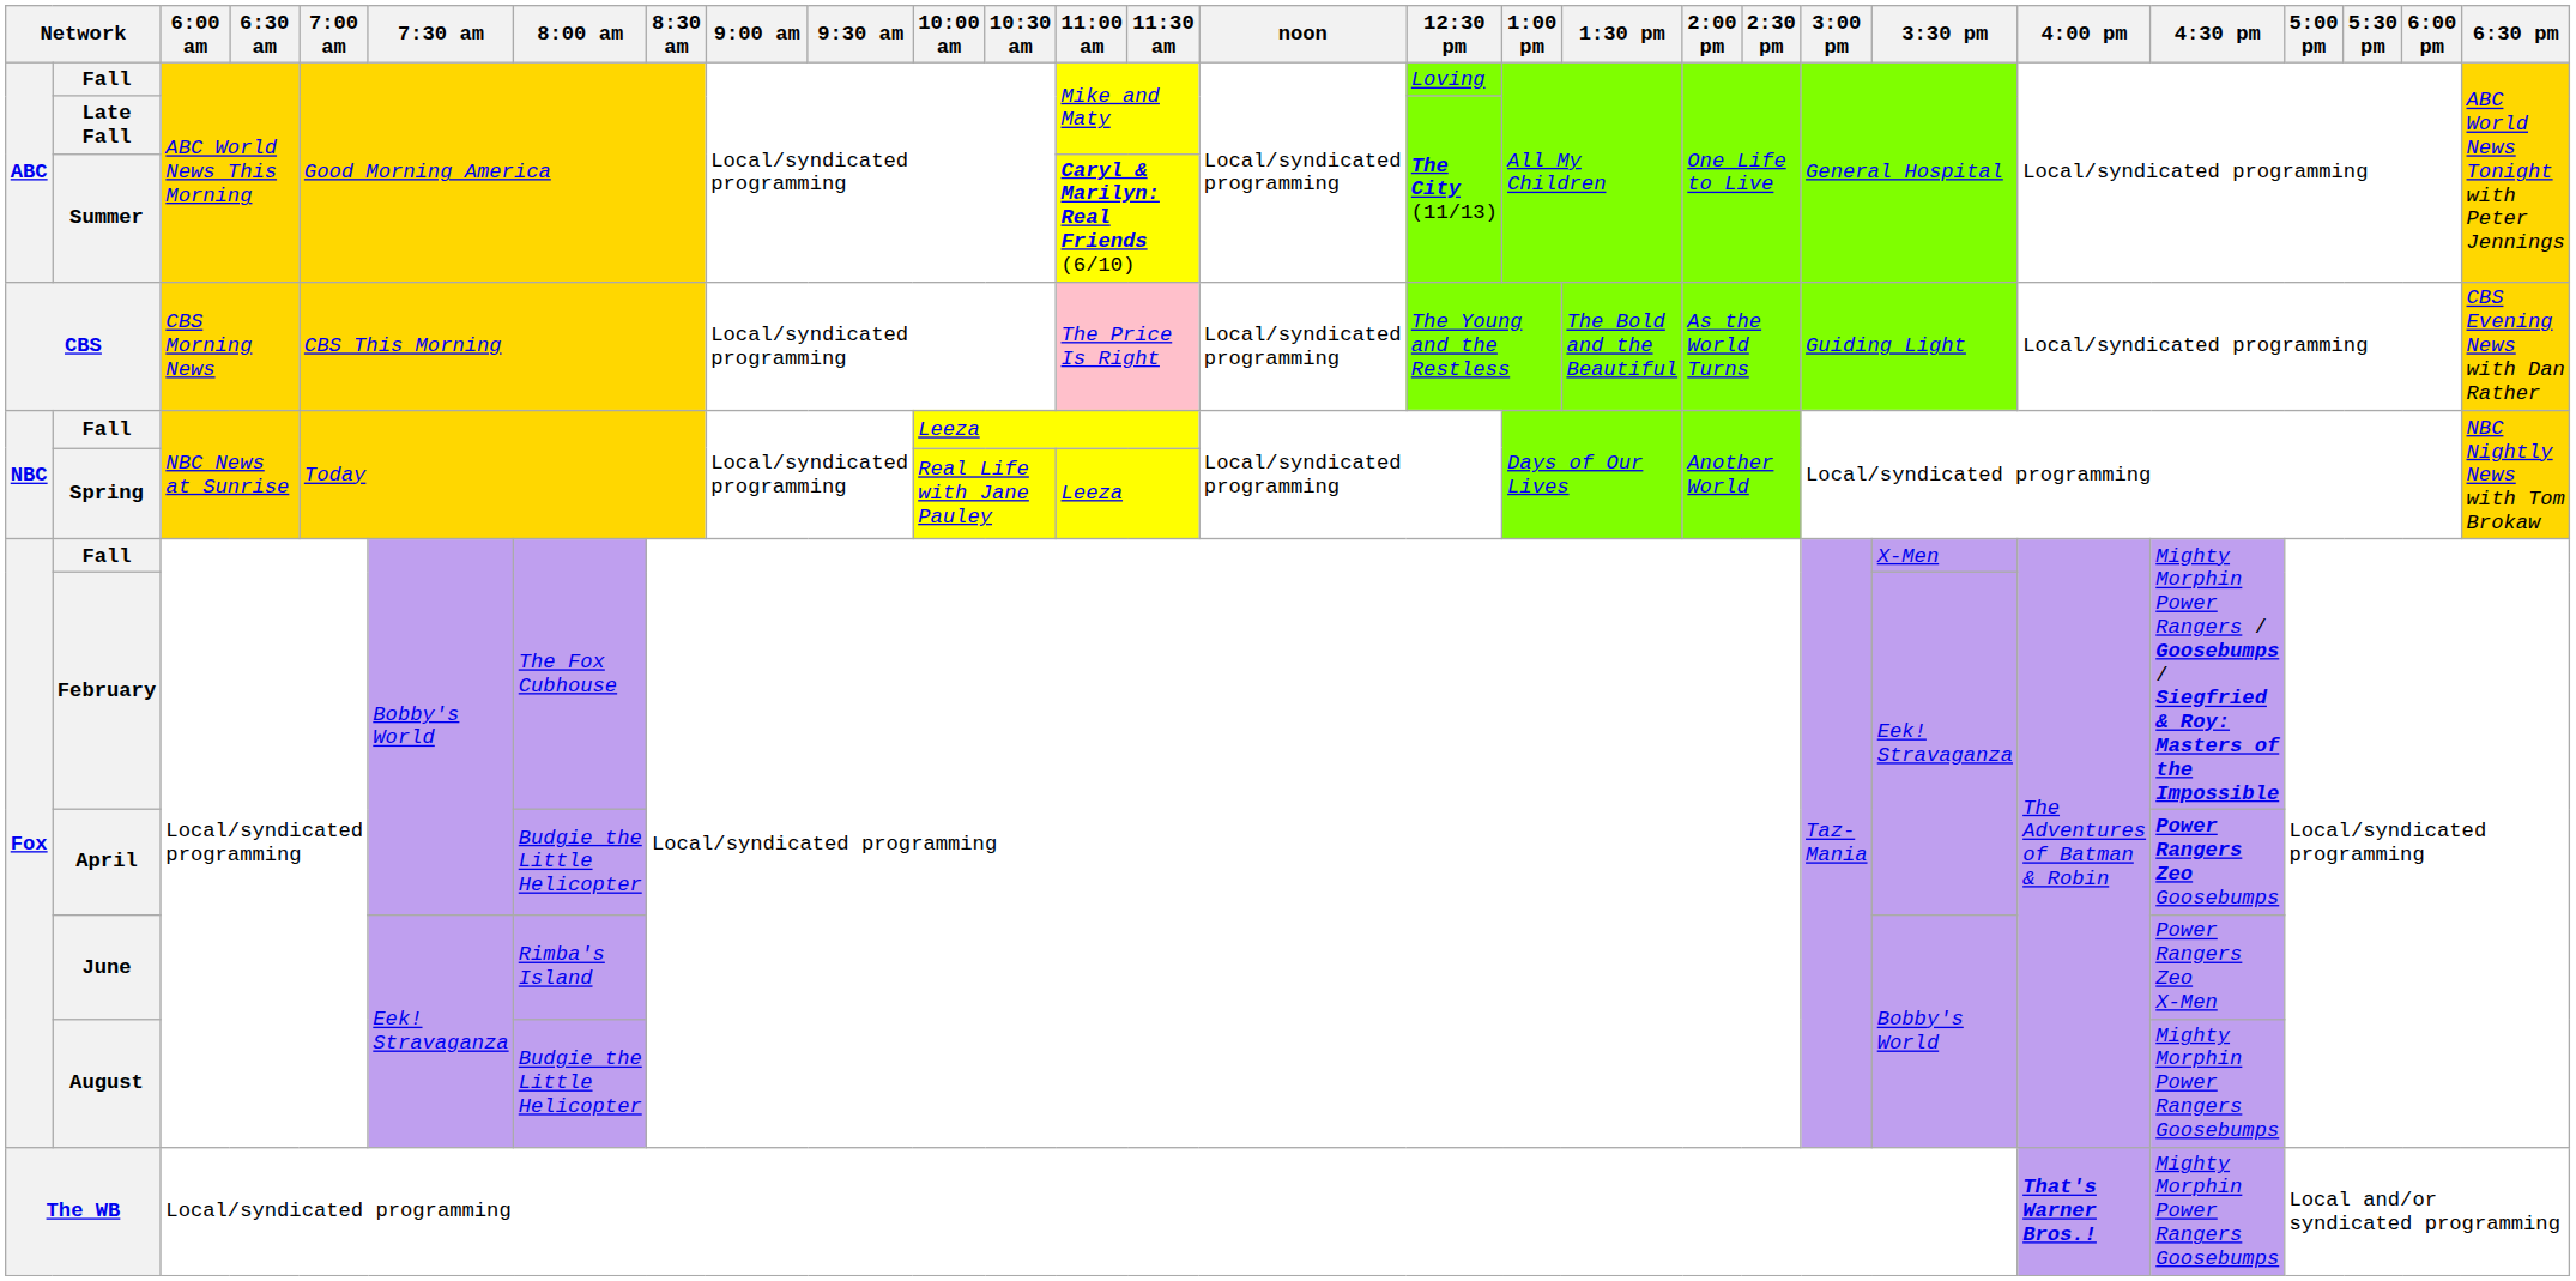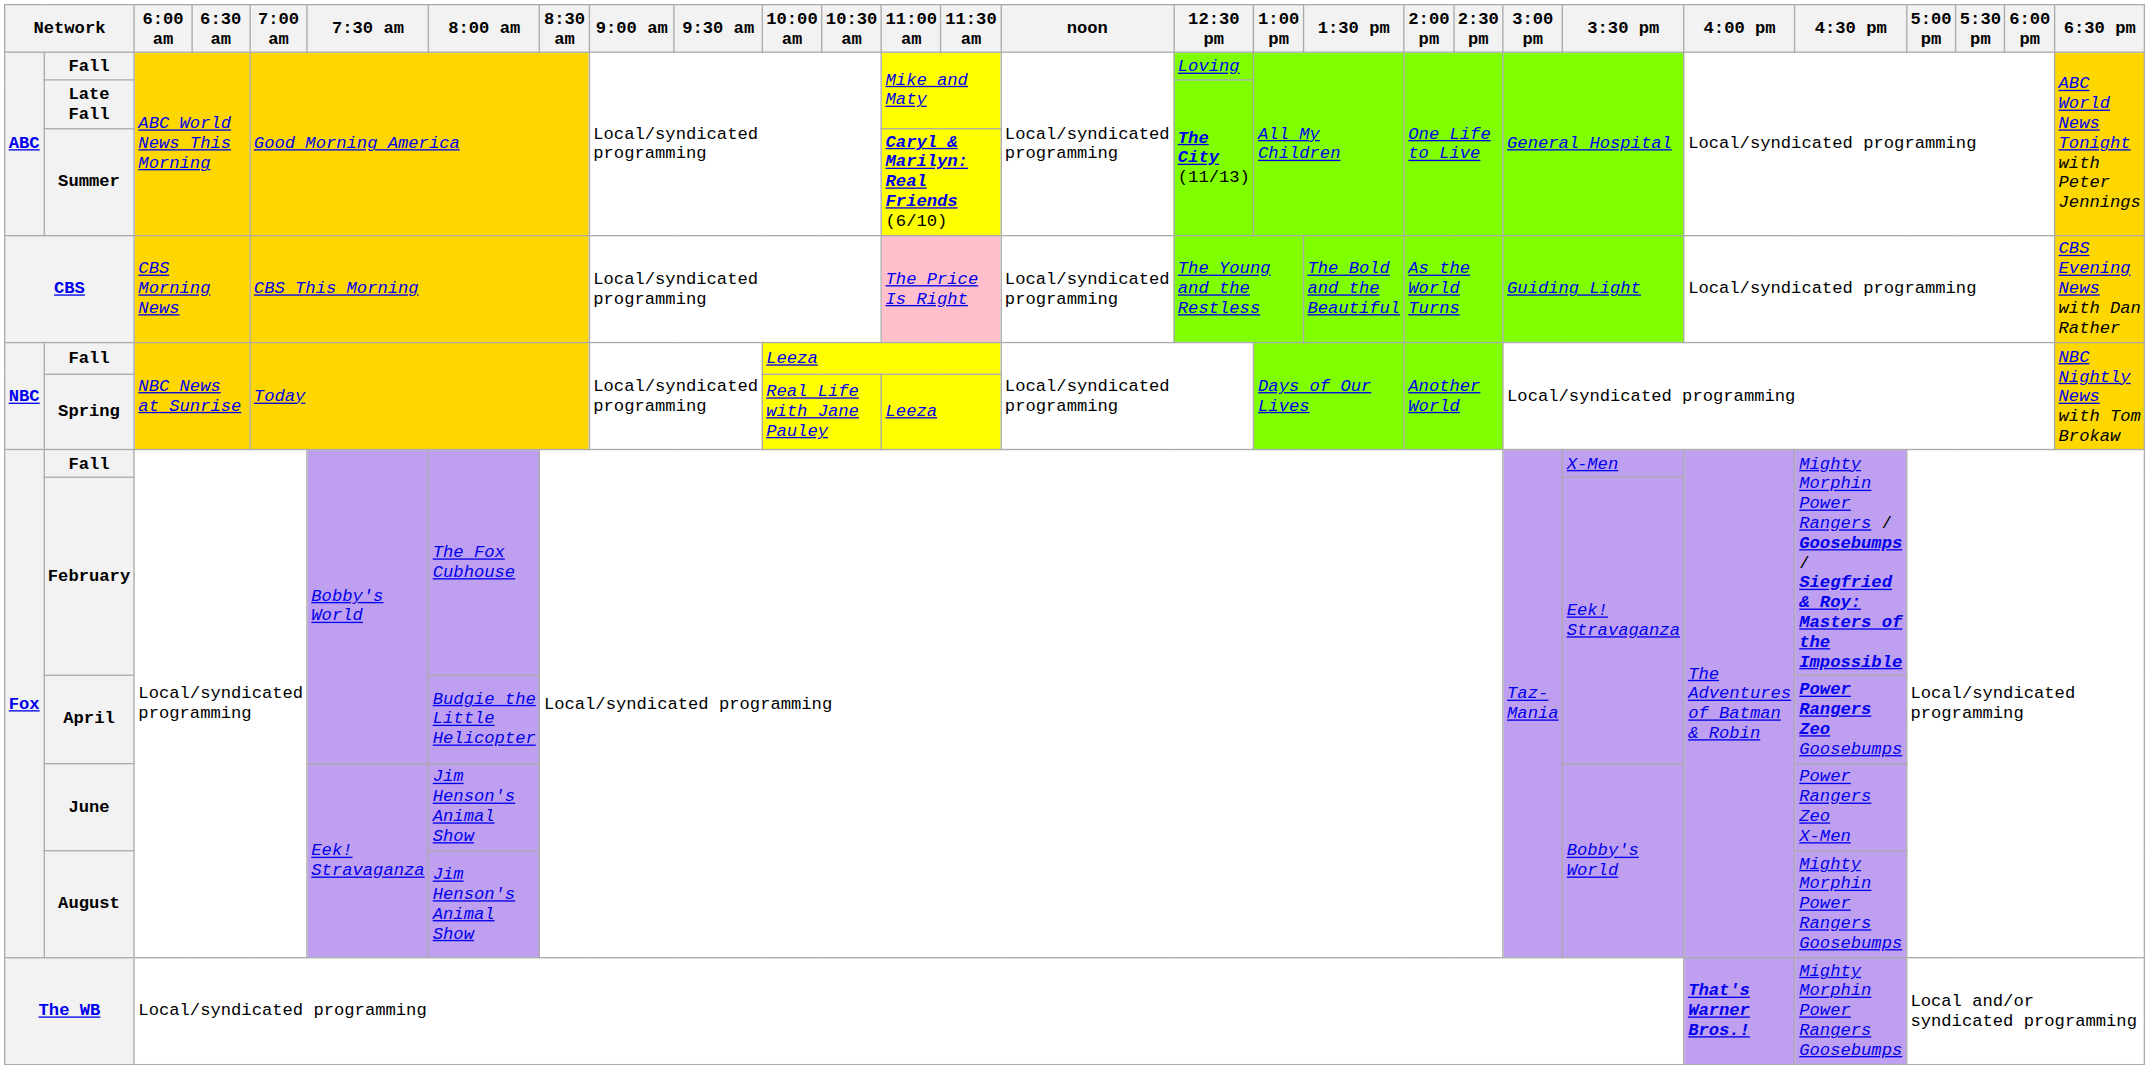 <table class=wikitable>
 <tr>
 <th bgcolor="#C0C0C0" colspan="2">Network</th>
 <th width="13%" bgcolor="#C0C0C0">6:00 am</th>
 <th width="14%" bgcolor="#C0C0C0">6:30 am</th>
 <th width="13%" bgcolor="#C0C0C0">7:00 am</th>
 <th width="14%" bgcolor="#C0C0C0">7:30 am</th>
 <th width="13%" bgcolor="#C0C0C0">8:00 am</th>
 <th width="14%" bgcolor="#C0C0C0">8:30 am</th>
 <th width="13%" bgcolor="#C0C0C0">9:00 am</th>
 <th width="14%" bgcolor="#C0C0C0">9:30 am</th>
 <th width="13%" bgcolor="#C0C0C0">10:00 am</th>
 <th width="14%" bgcolor="#C0C0C0">10:30 am</th>
 <th width="13%" bgcolor="#C0C0C0">11:00 am</th>
 <th width="14%" bgcolor="#C0C0C0">11:30 am</th>
 <th width="13%" bgcolor="#C0C0C0">noon</th>
 <th width="14%" bgcolor="#C0C0C0">12:30 pm</th>
 <th width="13%" bgcolor="#C0C0C0">1:00 pm</th>
 <th width="14%" bgcolor="#C0C0C0">1:30 pm</th>
 <th width="13%" bgcolor="#C0C0C0">2:00 pm</th>
 <th width="14%" bgcolor="#C0C0C0">2:30 pm</th>
 <th width="13%" bgcolor="#C0C0C0">3:00 pm</th>
 <th width="14%" bgcolor="#C0C0C0">3:30 pm</th>
 <th width="13%" bgcolor="#C0C0C0">4:00 pm</th>
 <th width="14%" bgcolor="#C0C0C0">4:30 pm</th>
 <th width="14%" bgcolor="#C0C0C0">5:00 pm</th>
 <th width="14%" bgcolor="#C0C0C0">5:30 pm</th>
 <th width="13%" bgcolor="#C0C0C0">6:00 pm</th>
 <th width="13%" bgcolor="#C0C0C0">6:30 pm</th>
 </tr>
 <tr>
 <th bgcolor="#C0C0C0" rowspan="3"><a href='#'>ABC</a></th>
 <th>Fall</th>
 <td bgcolor="gold" colspan="2" rowspan="3"><em><a href='#'>ABC World News This Morning</a></em></td>
 <td bgcolor="gold" colspan="4" rowspan="3"><em><a href='#'>Good Morning America</a></em></td>
 <td bgcolor="white" colspan="4" rowspan="3">Local/syndicated programming</td>
 <td bgcolor="yellow" colspan="2" rowspan="2"><em><a href='#'>Mike and Maty</a></em></td>
 <td bgcolor="white" rowspan="3">Local/syndicated programming</td>
 <td bgcolor="chartreuse" rowspan="1"><em><a href='#'>Loving</a></em></td>
 <td bgcolor="chartreuse" colspan="2" rowspan="3"><em><a href='#'>All My Children</a></em></td>
 <td bgcolor="chartreuse" colspan="2" rowspan="3"><em><a href='#'>One Life to Live</a></em></td>
 <td bgcolor="chartreuse" colspan="2" rowspan="3"><em><a href='#'>General Hospital</a></em></td>
 <td bgcolor="white" colspan="5" rowspan="3">Local/syndicated programming</td>
 <td bgcolor="gold" colspan="1" rowspan="3"><em><a href='#'>ABC World News Tonight</a> with Peter Jennings</em></td>
 </tr>
 <tr>
 <th>Late Fall</th>
 <td bgcolor="chartreuse" rowspan="2"><strong><em><a href='#'>The City</a></em></strong> (11/13)</td>
 </tr>
 <tr>
 <th>Summer</th>
 <td bgcolor="yellow" colspan="2" rowspan="1"><strong><em><a href='#'>Caryl & Marilyn: Real Friends</a></em></strong> (6/10)</td>
 </tr>
 <tr>
 <th bgcolor="#C0C0C0" colspan="2"><a href='#'>CBS</a></th>
 <td bgcolor="gold" colspan="2"><em><a href='#'>CBS Morning News</a></em></td>
 <td bgcolor="gold" colspan="4"><em><a href='#'>CBS This Morning</a></em></td>
 <td bgcolor="white" colspan="4">Local/syndicated programming</td>
 <td bgcolor="pink" colspan="2"><em><a href='#'>The Price Is Right</a></em></td>
 <td bgcolor="white">Local/syndicated programming</td>
 <td bgcolor="chartreuse" colspan="2"><em><a href='#'>The Young and the Restless</a></em></td>
 <td bgcolor="chartreuse"><em><a href='#'>The Bold and the Beautiful</a></em></td>
 <td bgcolor="chartreuse" colspan="2"><em><a href='#'>As the World Turns</a></em></td>
 <td bgcolor="chartreuse" colspan="2"><em><a href='#'>Guiding Light</a></em></td>
 <td bgcolor="white" colspan="5">Local/syndicated programming</td>
 <td bgcolor="gold"><em><a href='#'>CBS Evening News</a> with Dan Rather</em></td>
 </tr>
 <tr>
 <th bgcolor="#C0C0C0" rowspan="2"><a href='#'>NBC</a></th>
 <th>Fall</th>
 <td bgcolor="gold" colspan="2" rowspan="2"><em><a href='#'>NBC News at Sunrise</a></em></td>
 <td bgcolor="gold" colspan="4" rowspan="2"><em><a href='#'>Today</a></em></td>
 <td bgcolor="white" colspan="2" rowspan="2">Local/syndicated programming</td>
 <td bgcolor="yellow" colspan="4" rowspan="1"><em><a href='#'>Leeza</a></em></td>
 <td bgcolor="white" colspan="2" rowspan="2">Local/syndicated programming</td>
 <td bgcolor="chartreuse" colspan="2" rowspan="2"><em><a href='#'>Days of Our Lives</a></em></td>
 <td bgcolor="chartreuse" colspan="2" rowspan="2"><em><a href='#'>Another World</a></em></td>
 <td bgcolor="white" colspan="7" rowspan="2">Local/syndicated programming</td>
 <td bgcolor="gold" rowspan="2"><em><a href='#'>NBC Nightly News</a> with Tom Brokaw</em></td>
 </tr>
 <tr>
 <th>Spring</th>
 <td bgcolor="yellow" colspan="2" rowspan="1"><em><a href='#'>Real Life with Jane Pauley</a></em></td>
 <td bgcolor="yellow" colspan="2" rowspan="1"><em><a href='#'>Leeza</a></em></td>
 </tr>
 <tr>
 <th bgcolor="#C0C0C0" rowspan="5"><a href='#'>Fox</a></th>
 <th>Fall</th>
 <td bgcolor="white" colspan="3" rowspan="5">Local/syndicated programming</td>
 <td bgcolor="bf9fef" rowspan="3"><em><a href='#'>Bobby's World</a></em></td>
 <td bgcolor="bf9fef" rowspan="2"><em><a href='#'>The Fox Cubhouse</a></em></td>
 <td bgcolor="white" colspan="13" rowspan="5">Local/syndicated programming</td>
 <td bgcolor="bf9fef" rowspan="5"><em><a href='#'>Taz-Mania</a></em> </td>
 <td bgcolor="bf9fef" rowspan="1"><em><a href='#'>X-Men</a></em></td>
 <td bgcolor="bf9fef" rowspan="5"><em><a href='#'>The Adventures of Batman & Robin</a></em></td>
 <td bgcolor="bf9fef" rowspan="2"><em><a href='#'>Mighty Morphin Power Rangers</a></em> / <strong><em><a href='#'>Goosebumps</a></em></strong>  / <strong><em><a href='#'>Siegfried & Roy: Masters of the Impossible</a></em></strong> </td>
 <td bgcolor="white" colspan="4" rowspan="5">Local/syndicated programming</td>
 </tr>
 <tr>
 <th>February</th>
 <td bgcolor="bf9fef" rowspan="2"><em><a href='#'>Eek! Stravaganza</a></em></td>
 </tr>
 <tr>
 <th>April</th>
 <td bgcolor="bf9fef" rowspan="1"><em><a href='#'>Budgie the Little Helicopter</a></em></td>
 <td bgcolor="bf9fef" rowspan="1"><strong><em><a href='#'>Power Rangers Zeo</a></em></strong> <br> <em><a href='#'>Goosebumps</a></em> </td>
 </tr>
 <tr>
 <th>June</th>
 <td bgcolor="bf9fef" rowspan="2"><em><a href='#'>Eek! Stravaganza</a></em></td>
-<td bgcolor="bf9fef" rowspan="1"><em><a href='#'>Rimba's Island</a></em></td>
+<td bgcolor="bf9fef" rowspan="1"><em><a href='#'>Jim Henson's Animal Show</a></em></td>
 <td bgcolor="bf9fef" rowspan="2"><em><a href='#'>Bobby's World</a></em></td>
 <td bgcolor="bf9fef" rowspan="1"><em><a href='#'>Power Rangers Zeo</a></em> <br><em><a href='#'>X-Men</a></em> </td>
 </tr>
 <tr>
 <th>August</th>
-<td bgcolor="bf9fef" rowspan="1"><em><a href='#'>Budgie the Little Helicopter</a></em></td>
+<td bgcolor="bf9fef" rowspan="1"><em><a href='#'>Jim Henson's Animal Show</a></em></td>
 <td bgcolor="bf9fef" rowspan="1"><em><a href='#'>Mighty Morphin Power Rangers</a></em> <br><em><a href='#'>Goosebumps</a></em> </td>
 </tr>
 <tr>
 <th bgcolor="#C0C0C0"colspan="2"><a href='#'>The WB</a></th>
 <td bgcolor="white" colspan="20">Local/syndicated programming</td>
 <td bgcolor="bf9fef"><strong><em><a href='#'>That's Warner Bros.!</a></em></strong></td>
 <td bgcolor="bf9fef" rowspan="1"><em><a href='#'>Mighty Morphin Power Rangers</a></em> <br><em><a href='#'>Goosebumps</a></em> </td>
 <td bgcolor="white" colspan="4">Local and/or<br>syndicated programming</td>
 </tr>
 </table>
